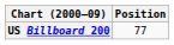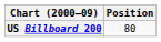 <table class="wikitable sortable plainrowheaders" style="text-align:center;">
 <tr>
 <th scope="col">Chart (2000–09)</th>
 <th scope="col">Position</th>
 </tr>
 <tr>
 <th scope="row">US <a href='#'><em>Billboard</em> 200</a></th>
-<td>77</td>
+<td>80</td>
 </tr>
 </table>
